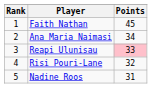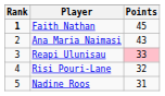 <table class="wikitable sortable">
 <tr>
 </tr>
 <tr>
 <th>Rank</th>
 <th>Player</th>
 <th>Points</th>
 </tr>
 <tr>
-<td align=center>1</td>
+<td align=center><strong>1</strong></td>
 <td> <a href='#'>Faith Nathan</a></td>
 <td align=center>45</td>
 </tr>
 <tr>
 <td align=center>2</td>
 <td> <a href='#'>Ana Maria Naimasi</a></td>
-<td align=center>34</td>
+<td align=center>43</td>
 </tr>
 <tr>
 <td align=center>3</td>
 <td> <a href='#'>Reapi Ulunisau</a></td>
 <td align=center style="background: pink;">33</td>
 </tr>
 <tr>
 <td align=center>4</td>
 <td> <a href='#'>Risi Pouri-Lane</a></td>
 <td align=center>32</td>
 </tr>
 <tr>
 <td align=center>5</td>
 <td> <a href='#'>Nadine Roos</a></td>
 <td align=center>31</td>
 </tr>
 </table>
